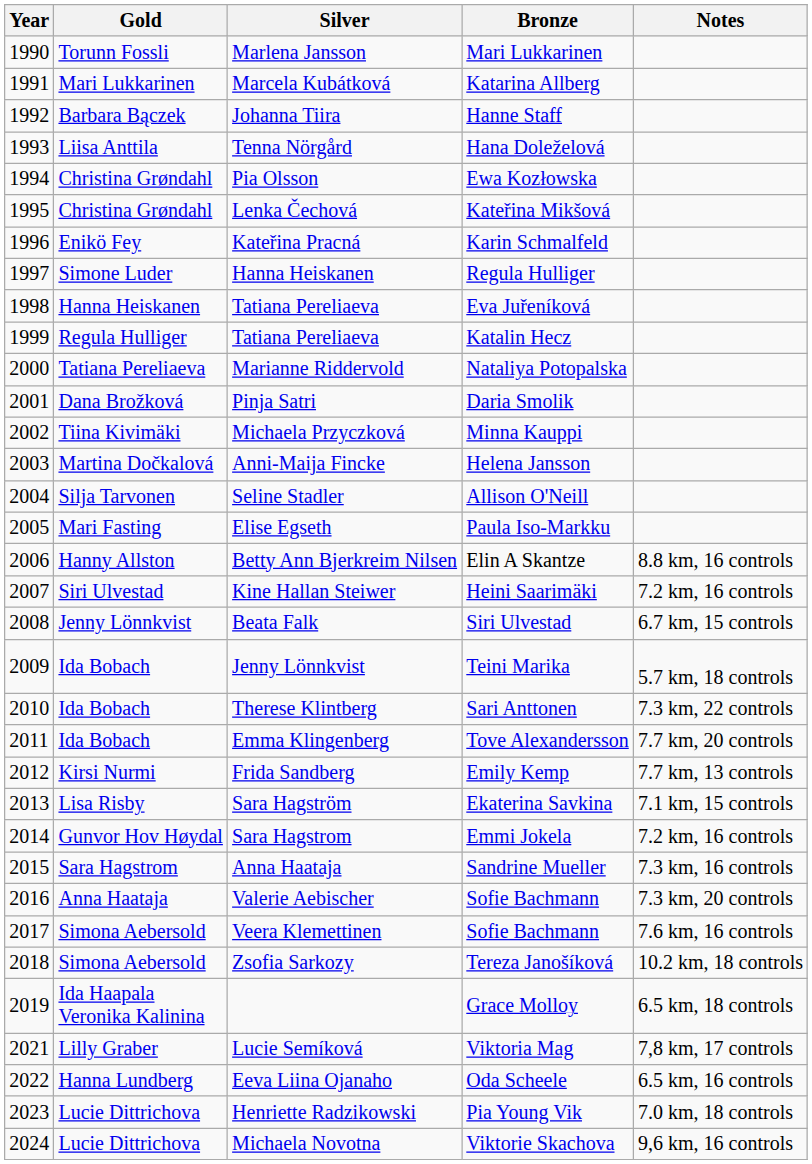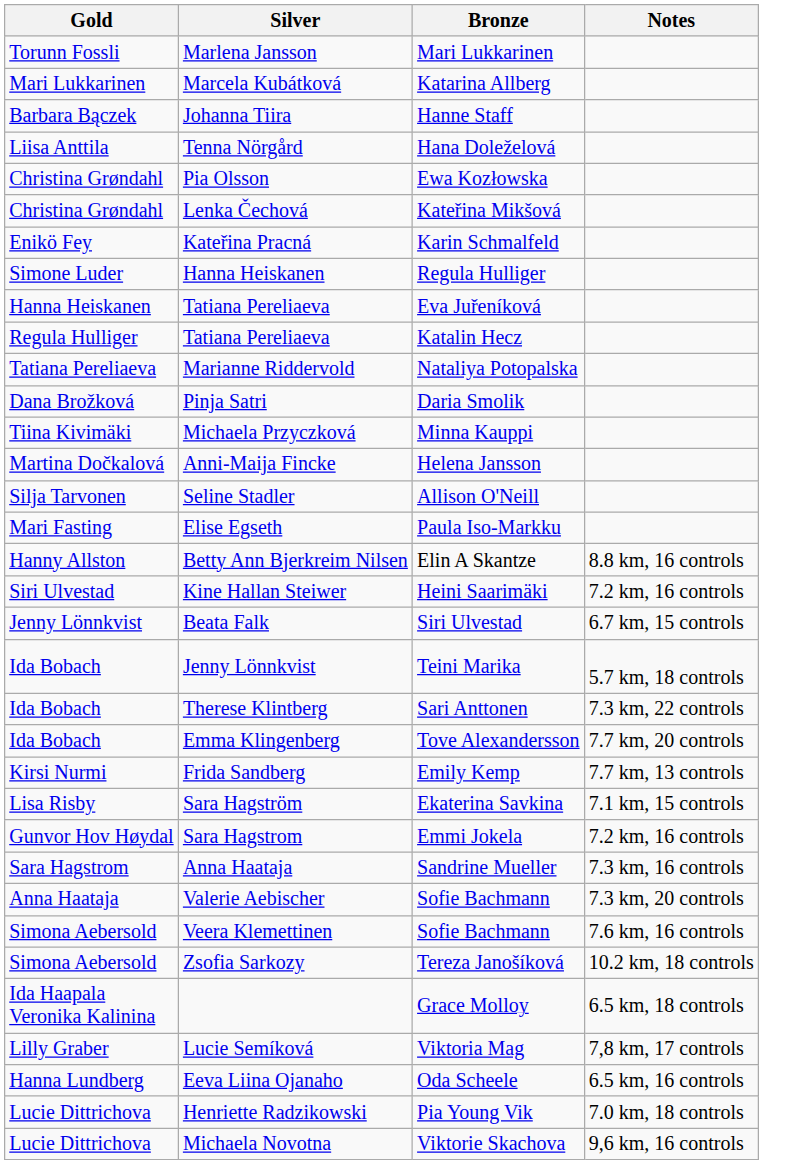 <table class="wikitable">
 <tr>
-<th>Year</th>
 <th>Gold</th>
 <th>Silver</th>
 <th>Bronze</th>
 <th>Notes</th>
 </tr>
 <tr>
-<td>1990</td>
 <td> <a href='#'>Torunn Fossli</a></td>
 <td> <a href='#'>Marlena Jansson</a></td>
 <td> <a href='#'>Mari Lukkarinen</a></td>
 <td></td>
 </tr>
 <tr>
-<td>1991</td>
 <td> <a href='#'>Mari Lukkarinen</a></td>
 <td> <a href='#'>Marcela Kubátková</a></td>
 <td> <a href='#'>Katarina Allberg</a></td>
 <td></td>
 </tr>
 <tr>
-<td>1992</td>
 <td> <a href='#'>Barbara Bączek</a></td>
 <td> <a href='#'>Johanna Tiira</a></td>
 <td> <a href='#'>Hanne Staff</a></td>
 <td></td>
 </tr>
 <tr>
-<td>1993</td>
 <td> <a href='#'>Liisa Anttila</a></td>
 <td> <a href='#'>Tenna Nörgård</a></td>
 <td> <a href='#'>Hana Doleželová</a></td>
 <td></td>
 </tr>
 <tr>
-<td>1994</td>
 <td> <a href='#'>Christina Grøndahl</a></td>
 <td> <a href='#'>Pia Olsson</a></td>
 <td> <a href='#'>Ewa Kozłowska</a></td>
 <td></td>
 </tr>
 <tr>
-<td>1995</td>
 <td> <a href='#'>Christina Grøndahl</a></td>
 <td> <a href='#'>Lenka Čechová</a></td>
 <td> <a href='#'>Kateřina Mikšová</a></td>
 <td></td>
 </tr>
 <tr>
-<td>1996</td>
 <td> <a href='#'>Enikö Fey</a></td>
 <td> <a href='#'>Kateřina Pracná</a></td>
 <td> <a href='#'>Karin Schmalfeld</a></td>
 <td></td>
 </tr>
 <tr>
-<td>1997</td>
 <td> <a href='#'>Simone Luder</a></td>
 <td> <a href='#'>Hanna Heiskanen</a></td>
 <td> <a href='#'>Regula Hulliger</a></td>
 <td></td>
 </tr>
 <tr>
-<td>1998</td>
 <td> <a href='#'>Hanna Heiskanen</a></td>
 <td> <a href='#'>Tatiana Pereliaeva</a></td>
 <td> <a href='#'>Eva Juřeníková</a></td>
 <td></td>
 </tr>
 <tr>
-<td>1999</td>
 <td> <a href='#'>Regula Hulliger</a></td>
 <td> <a href='#'>Tatiana Pereliaeva</a></td>
 <td> <a href='#'>Katalin Hecz</a></td>
 <td></td>
 </tr>
 <tr>
-<td>2000</td>
 <td> <a href='#'>Tatiana Pereliaeva</a></td>
 <td> <a href='#'>Marianne Riddervold</a></td>
 <td> <a href='#'>Nataliya Potopalska</a></td>
 <td></td>
 </tr>
 <tr>
-<td>2001</td>
 <td> <a href='#'>Dana Brožková</a></td>
 <td> <a href='#'>Pinja Satri</a></td>
 <td> <a href='#'>Daria Smolik</a></td>
 <td></td>
 </tr>
 <tr>
-<td>2002</td>
 <td> <a href='#'>Tiina Kivimäki</a></td>
 <td> <a href='#'>Michaela Przyczková</a></td>
 <td> <a href='#'>Minna Kauppi</a></td>
 <td></td>
 </tr>
 <tr>
-<td>2003</td>
 <td> <a href='#'>Martina Dočkalová</a></td>
 <td> <a href='#'>Anni-Maija Fincke</a></td>
 <td> <a href='#'>Helena Jansson</a></td>
 <td></td>
 </tr>
 <tr>
-<td>2004</td>
 <td> <a href='#'>Silja Tarvonen</a></td>
 <td> <a href='#'>Seline Stadler</a></td>
 <td> <a href='#'>Allison O'Neill</a></td>
 <td></td>
 </tr>
 <tr>
-<td>2005</td>
 <td> <a href='#'>Mari Fasting</a></td>
 <td> <a href='#'>Elise Egseth</a></td>
 <td> <a href='#'>Paula Iso-Markku</a></td>
 <td></td>
 </tr>
 <tr>
-<td>2006</td>
 <td> <a href='#'>Hanny Allston</a></td>
 <td> <a href='#'>Betty Ann Bjerkreim Nilsen</a></td>
 <td> Elin A Skantze</td>
 <td>8.8 km, 16 controls</td>
 </tr>
 <tr>
-<td>2007</td>
 <td> <a href='#'>Siri Ulvestad</a></td>
 <td> <a href='#'>Kine Hallan Steiwer</a></td>
 <td> <a href='#'>Heini Saarimäki</a></td>
 <td>7.2 km, 16 controls</td>
 </tr>
 <tr>
-<td>2008</td>
 <td> <a href='#'>Jenny Lönnkvist</a></td>
 <td> <a href='#'>Beata Falk</a></td>
 <td> <a href='#'>Siri Ulvestad</a></td>
 <td>6.7 km, 15 controls</td>
 </tr>
 <tr>
-<td>2009</td>
 <td> <a href='#'>Ida Bobach</a></td>
 <td> <a href='#'>Jenny Lönnkvist</a></td>
 <td> <a href='#'>Teini Marika</a></td>
 <td><br>5.7 km, 18 controls</td>
 </tr>
 <tr>
-<td>2010</td>
 <td> <a href='#'>Ida Bobach</a></td>
 <td> <a href='#'>Therese Klintberg</a></td>
 <td> <a href='#'>Sari Anttonen</a></td>
 <td>7.3 km, 22 controls</td>
 </tr>
 <tr>
-<td>2011</td>
 <td> <a href='#'>Ida Bobach</a></td>
 <td> <a href='#'>Emma Klingenberg</a></td>
 <td> <a href='#'>Tove Alexandersson</a></td>
 <td>7.7 km, 20 controls</td>
 </tr>
 <tr>
-<td>2012</td>
 <td> <a href='#'>Kirsi Nurmi</a></td>
 <td> <a href='#'>Frida Sandberg</a></td>
 <td> <a href='#'>Emily Kemp</a></td>
 <td>7.7 km, 13 controls</td>
 </tr>
 <tr>
-<td>2013</td>
 <td> <a href='#'>Lisa Risby</a></td>
 <td> <a href='#'>Sara Hagström</a></td>
 <td> <a href='#'>Ekaterina Savkina</a></td>
 <td>7.1 km, 15 controls</td>
 </tr>
 <tr>
-<td>2014</td>
 <td> <a href='#'>Gunvor Hov Høydal</a></td>
 <td> <a href='#'>Sara Hagstrom</a></td>
 <td> <a href='#'>Emmi Jokela</a></td>
 <td>7.2 km, 16 controls</td>
 </tr>
 <tr>
-<td>2015</td>
 <td> <a href='#'>Sara Hagstrom</a></td>
 <td> <a href='#'>Anna Haataja</a></td>
 <td> <a href='#'>Sandrine Mueller</a></td>
 <td>7.3 km, 16 controls</td>
 </tr>
 <tr>
-<td>2016</td>
 <td> <a href='#'>Anna Haataja</a></td>
 <td> <a href='#'>Valerie Aebischer</a></td>
 <td> <a href='#'>Sofie Bachmann</a></td>
 <td>7.3 km, 20 controls</td>
 </tr>
 <tr>
-<td>2017</td>
 <td> <a href='#'>Simona Aebersold</a></td>
 <td> <a href='#'>Veera Klemettinen</a></td>
 <td> <a href='#'>Sofie Bachmann</a></td>
 <td>7.6 km, 16 controls</td>
 </tr>
 <tr>
-<td>2018</td>
 <td> <a href='#'>Simona Aebersold</a></td>
 <td> <a href='#'>Zsofia Sarkozy</a></td>
 <td> <a href='#'>Tereza Janošíková</a></td>
 <td>10.2 km, 18 controls</td>
 </tr>
 <tr>
-<td>2019</td>
 <td> <a href='#'>Ida Haapala</a><br> <a href='#'>Veronika Kalinina</a></td>
 <td></td>
 <td> <a href='#'>Grace Molloy</a></td>
 <td>6.5 km, 18 controls</td>
 </tr>
 <tr>
-<td>2021</td>
 <td> <a href='#'>Lilly Graber</a></td>
 <td> <a href='#'>Lucie Semíková</a></td>
 <td> <a href='#'>Viktoria Mag</a></td>
 <td>7,8 km, 17 controls</td>
 </tr>
 <tr>
-<td>2022</td>
 <td> <a href='#'>Hanna Lundberg</a></td>
 <td> <a href='#'>Eeva Liina Ojanaho</a></td>
 <td> <a href='#'>Oda Scheele</a></td>
 <td>6.5 km, 16 controls</td>
 </tr>
 <tr>
-<td>2023</td>
 <td> <a href='#'>Lucie Dittrichova</a></td>
 <td> <a href='#'>Henriette Radzikowski</a></td>
 <td> <a href='#'>Pia Young Vik</a></td>
 <td>7.0 km, 18 controls</td>
 </tr>
 <tr>
-<td>2024</td>
 <td> <a href='#'>Lucie Dittrichova</a></td>
 <td> <a href='#'>Michaela Novotna</a></td>
 <td> <a href='#'>Viktorie Skachova</a></td>
 <td>9,6 km, 16 controls</td>
 </tr>
 </table>
